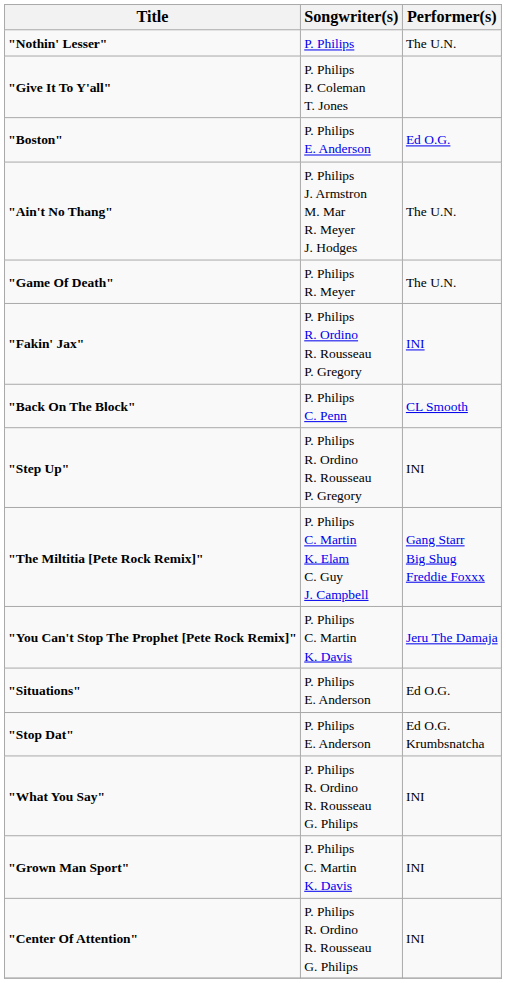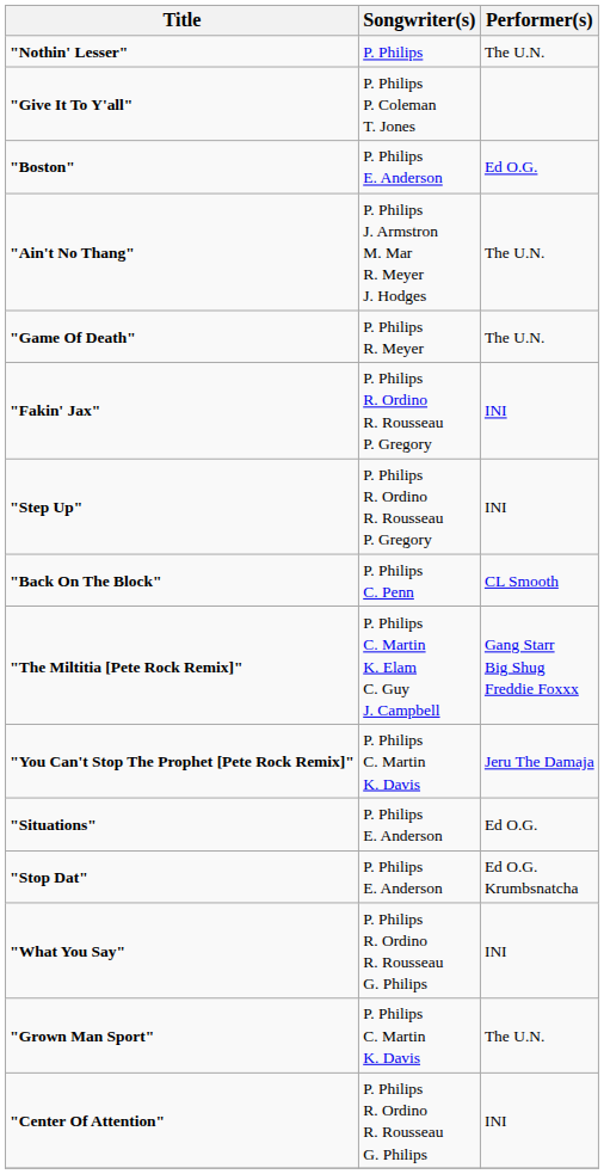 <table class="wikitable">
 <tr>
 <th>Title</th>
 <th>Songwriter(s)</th>
 <th>Performer(s)</th>
 </tr>
 <tr>
 <td><small><strong>"Nothin' Lesser"</strong></small></td>
 <td><small><a href='#'>P. Philips</a></small></td>
 <td><small>The U.N.</small></td>
 </tr>
 <tr>
 <td><small><strong>"Give It To Y'all"</strong></small></td>
 <td><small>P. Philips<br>P. Coleman<br>T. Jones</small></td>
 <td></td>
 </tr>
 <tr>
 <td><small><strong>"Boston"</strong></small></td>
 <td><small>P. Philips<br><a href='#'>E. Anderson</a></small></td>
 <td><small><a href='#'>Ed O.G.</a></small></td>
 </tr>
 <tr>
 <td><small><strong>"Ain't No Thang"</strong></small></td>
 <td><small>P. Philips<br>J. Armstron<br>M. Mar<br>R. Meyer<br>J. Hodges</small></td>
 <td><small>The U.N.</small></td>
 </tr>
 <tr>
 <td><small><strong>"Game Of Death"</strong></small></td>
 <td><small>P. Philips<br>R. Meyer</small></td>
 <td><small>The U.N.</small></td>
 </tr>
 <tr>
 <td><small><strong>"Fakin' Jax"</strong></small></td>
 <td><small>P. Philips<br><a href='#'>R. Ordino</a><br>R. Rousseau<br>P. Gregory</small></td>
 <td><small><a href='#'>INI</a></small></td>
 </tr>
 <tr>
+<td><small><strong>"Step Up"</strong></small></td>
+<td><small>P. Philips<br>R. Ordino<br>R. Rousseau<br>P. Gregory</small></td>
+<td><small>INI</small></td>
+</tr>
+<tr>
 <td><small><strong>"Back On The Block"</strong></small></td>
 <td><small>P. Philips<br><a href='#'>C. Penn</a></small></td>
 <td><small><a href='#'>CL Smooth</a></small></td>
-</tr>
-<tr>
-<td><small><strong>"Step Up"</strong></small></td>
-<td><small>P. Philips<br>R. Ordino<br>R. Rousseau<br>P. Gregory</small></td>
-<td><small>INI</small></td>
 </tr>
 <tr>
 <td><small><strong>"The Miltitia [Pete Rock Remix]"</strong></small></td>
 <td><small>P. Philips<br><a href='#'>C. Martin</a><br><a href='#'>K. Elam</a><br>C. Guy<br><a href='#'>J. Campbell</a></small></td>
 <td><small><a href='#'>Gang Starr</a><br><a href='#'>Big Shug</a><br><a href='#'>Freddie Foxxx</a></small></td>
 </tr>
 <tr>
 <td><small><strong>"You Can't Stop The Prophet [Pete Rock Remix]"</strong></small></td>
 <td><small>P. Philips<br>C. Martin<br><a href='#'>K. Davis</a></small></td>
 <td><small><a href='#'>Jeru The Damaja</a></small></td>
 </tr>
 <tr>
 <td><small><strong>"Situations"</strong></small></td>
 <td><small>P. Philips<br>E. Anderson</small></td>
 <td><small>Ed O.G.</small></td>
 </tr>
 <tr>
 <td><small><strong>"Stop Dat"</strong></small></td>
 <td><small>P. Philips<br>E. Anderson</small></td>
 <td><small>Ed O.G.<br>Krumbsnatcha</small></td>
 </tr>
 <tr>
 <td><small><strong>"What You Say"</strong></small></td>
 <td><small>P. Philips<br>R. Ordino<br>R. Rousseau<br>G. Philips</small></td>
 <td><small>INI</small></td>
 </tr>
 <tr>
 <td><small><strong>"Grown Man Sport"</strong></small></td>
 <td><small>P. Philips<br>C. Martin<br><a href='#'>K. Davis</a></small></td>
-<td><small>INI</small></td>
+<td><small>The U.N.</small></td>
 </tr>
 <tr>
 <td><small><strong>"Center Of Attention"</strong></small></td>
 <td><small>P. Philips<br>R. Ordino<br>R. Rousseau<br>G. Philips</small></td>
 <td><small>INI</small></td>
 </tr>
 <tr>
 </tr>
 </table>
